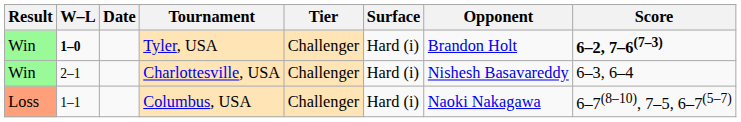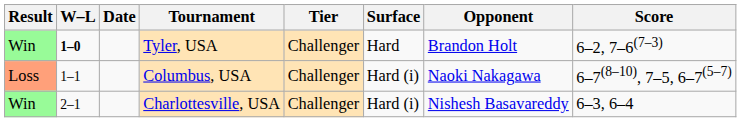 <table class="sortable wikitable">
 <tr>
 <th>Result</th>
 <th class="unsortable">W–L</th>
 <th>Date</th>
 <th>Tournament</th>
 <th>Tier</th>
 <th>Surface</th>
 <th>Opponent</th>
 <th class="unsortable">Score</th>
 </tr>
 <tr>
 <td bgcolor=98FB98>Win</td>
 <td><strong><small>1–0</small></strong></td>
 <td><a href='#'></a></td>
 <td style="background:moccasin;"><a href='#'>Tyler</a>, USA</td>
 <td style="background:moccasin;">Challenger</td>
+<td>Hard</td>
+<td> <a href='#'>Brandon Holt</a></td>
+<td>6–2, 7–6<sup>(7–3)</sup></td>
+</tr>
+<tr>
+<td bgcolor=FFA07A>Loss</td>
+<td><small>1–1</small></td>
+<td><a href='#'></a></td>
+<td style="background:moccasin;"><a href='#'>Columbus</a>, USA</td>
+<td style="background:moccasin;">Challenger</td>
 <td>Hard (i)</td>
-<td> <a href='#'>Brandon Holt</a></td>
-<td><strong>6–2, 7–6<sup>(7–3)</sup></strong></td>
+<td> <a href='#'>Naoki Nakagawa</a></td>
+<td>6–7<sup>(8–10)</sup>, 7–5, 6–7<sup>(5–7)</sup></td>
 </tr>
 <tr>
 <td bgcolor=98FB98>Win</td>
 <td><small>2–1</small></td>
 <td><a href='#'></a></td>
 <td style="background:moccasin;"><a href='#'>Charlottesville</a>, USA</td>
 <td style="background:moccasin;">Challenger</td>
 <td>Hard (i)</td>
 <td> <a href='#'>Nishesh Basavareddy</a></td>
 <td>6–3, 6–4</td>
 </tr>
-<tr>
-<td bgcolor=FFA07A>Loss</td>
-<td><small>1–1</small></td>
-<td><a href='#'></a></td>
-<td style="background:moccasin;"><a href='#'>Columbus</a>, USA</td>
-<td style="background:moccasin;">Challenger</td>
-<td>Hard (i)</td>
-<td> <a href='#'>Naoki Nakagawa</a></td>
-<td>6–7<sup>(8–10)</sup>, 7–5, 6–7<sup>(5–7)</sup></td>
-</tr>
 </table>
